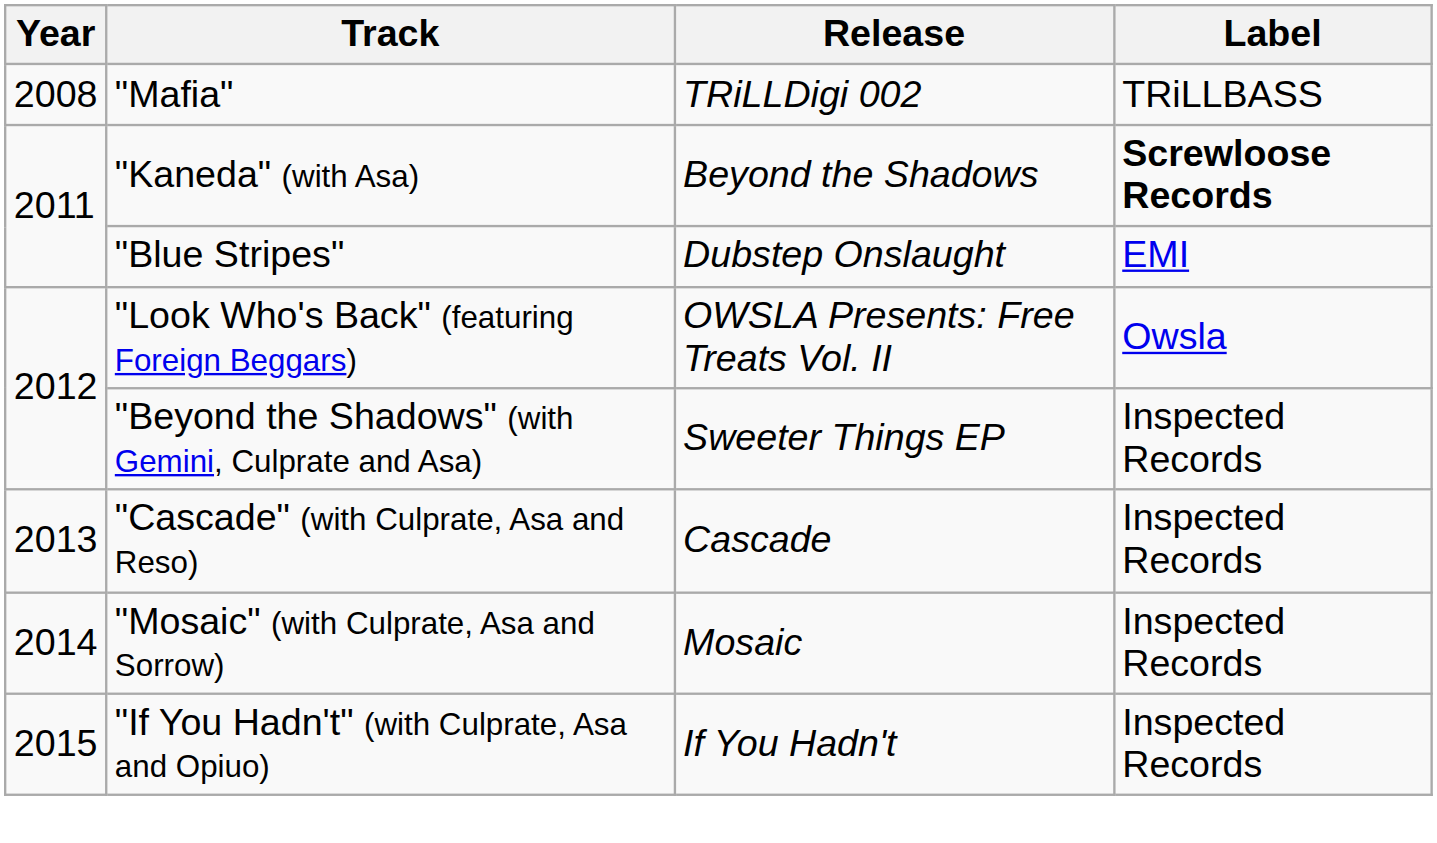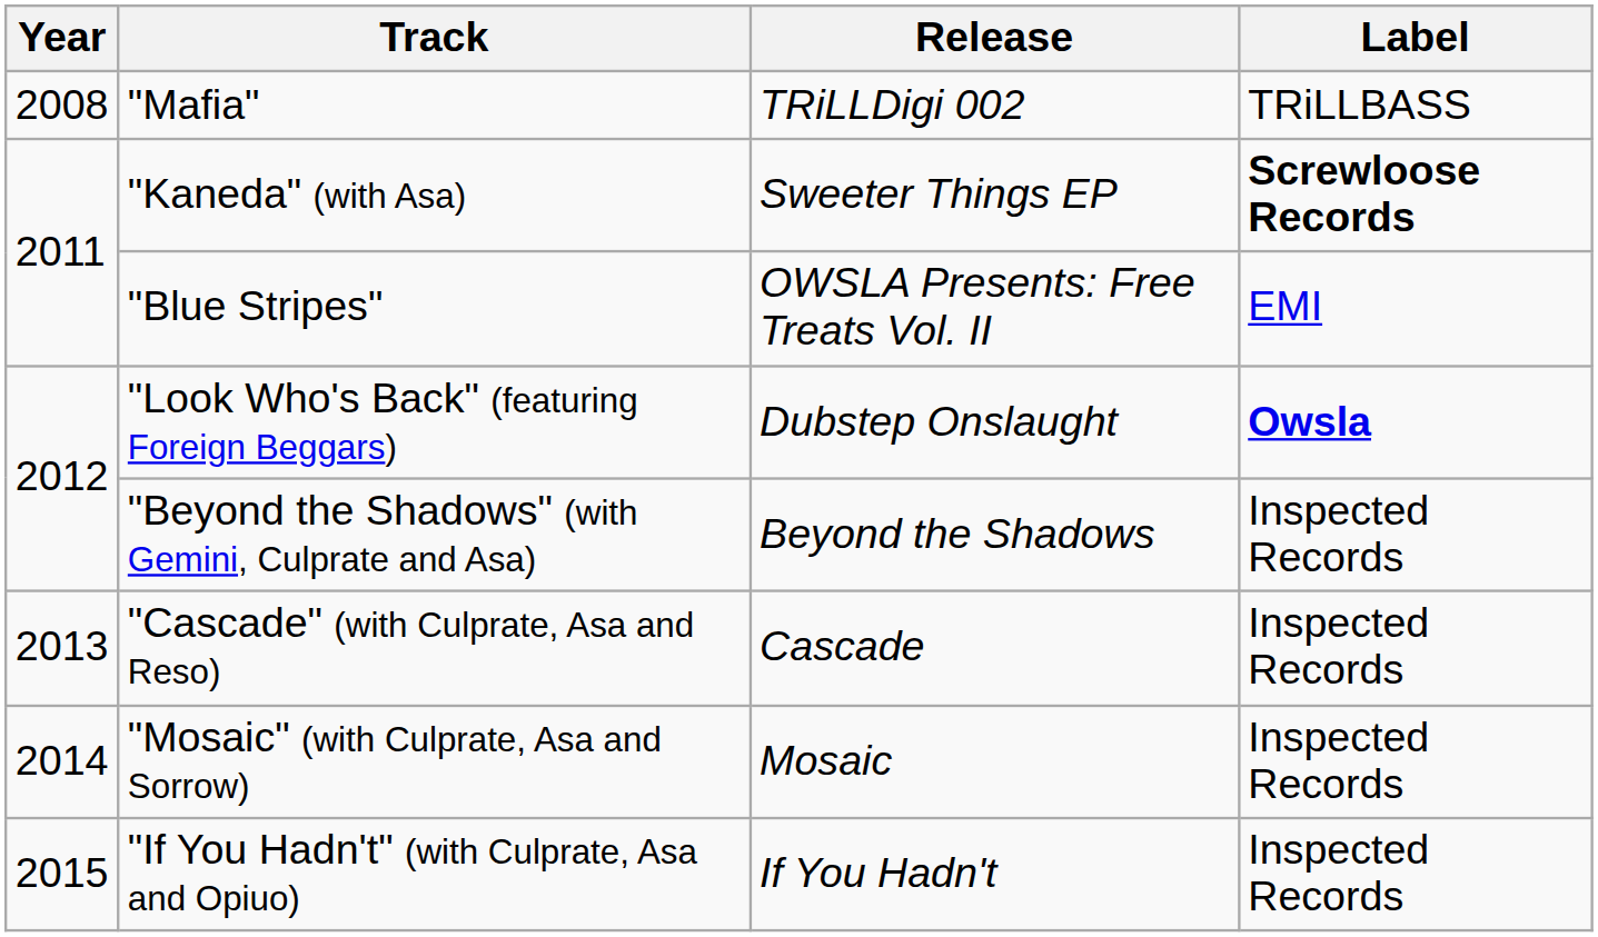 <table class="wikitable">
 <tr>
 <th>Year</th>
 <th>Track</th>
 <th>Release</th>
 <th>Label</th>
 </tr>
 <tr>
 <td>2008</td>
 <td>"Mafia"</td>
 <td><em>TRiLLDigi 002</em></td>
 <td>TRiLLBASS</td>
 </tr>
 <tr>
 <td rowspan="2">2011</td>
 <td>"Kaneda" <small>(with Asa)</small></td>
-<td><em>Beyond the Shadows</em></td>
+<td><em>Sweeter Things EP</em></td>
 <td><strong>Screwloose Records</strong></td>
 </tr>
 <tr>
 <td>"Blue Stripes"</td>
-<td><em>Dubstep Onslaught</em></td>
+<td><em>OWSLA Presents: Free Treats Vol. II</em></td>
 <td><a href='#'>EMI</a></td>
 </tr>
 <tr>
 <td rowspan="2">2012</td>
 <td>"Look Who's Back" <small>(featuring <a href='#'>Foreign Beggars</a>)</small></td>
-<td><em>OWSLA Presents: Free Treats Vol. II</em></td>
-<td><a href='#'>Owsla</a></td>
+<td><em>Dubstep Onslaught</em></td>
+<td><strong><a href='#'>Owsla</a></strong></td>
 </tr>
 <tr>
 <td>"Beyond the Shadows" <small>(with <a href='#'>Gemini</a>, Culprate and Asa)</small></td>
-<td><em>Sweeter Things EP</em></td>
+<td><em>Beyond the Shadows</em></td>
 <td>Inspected Records</td>
 </tr>
 <tr>
 <td>2013</td>
 <td>"Cascade" <small>(with Culprate, Asa and Reso)</small></td>
 <td><em>Cascade</em></td>
 <td>Inspected Records</td>
 </tr>
 <tr>
 <td>2014</td>
 <td>"Mosaic" <small>(with Culprate, Asa and Sorrow)</small></td>
 <td><em>Mosaic</em></td>
 <td>Inspected Records</td>
 </tr>
 <tr>
 <td>2015</td>
 <td>"If You Hadn't" <small>(with Culprate, Asa and Opiuo)</small></td>
 <td><em>If You Hadn't</em></td>
 <td>Inspected Records</td>
 </tr>
 </table>
